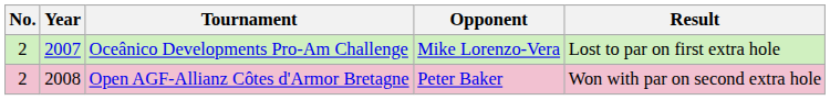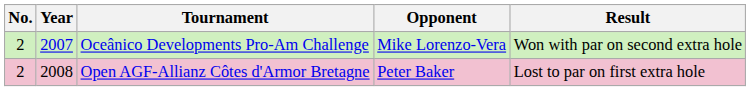 <table class="wikitable" style="font-size:95%;">
 <tr>
 <th>No.</th>
 <th>Year</th>
 <th>Tournament</th>
 <th>Opponent</th>
 <th>Result</th>
 </tr>
 <tr style="background:#D0F0C0;">
 <td align=center>2</td>
 <td><a href='#'>2007</a></td>
 <td><a href='#'>Oceânico Developments Pro-Am Challenge</a></td>
 <td> <a href='#'>Mike Lorenzo-Vera</a></td>
-<td>Lost to par on first extra hole</td>
+<td>Won with par on second extra hole</td>
 </tr>
 <tr style="background:#F2C1D1;">
 <td align=center>2</td>
 <td>2008</td>
 <td><a href='#'>Open AGF-Allianz Côtes d'Armor Bretagne</a></td>
 <td> <a href='#'>Peter Baker</a></td>
-<td>Won with par on second extra hole</td>
+<td>Lost to par on first extra hole</td>
 </tr>
 </table>
